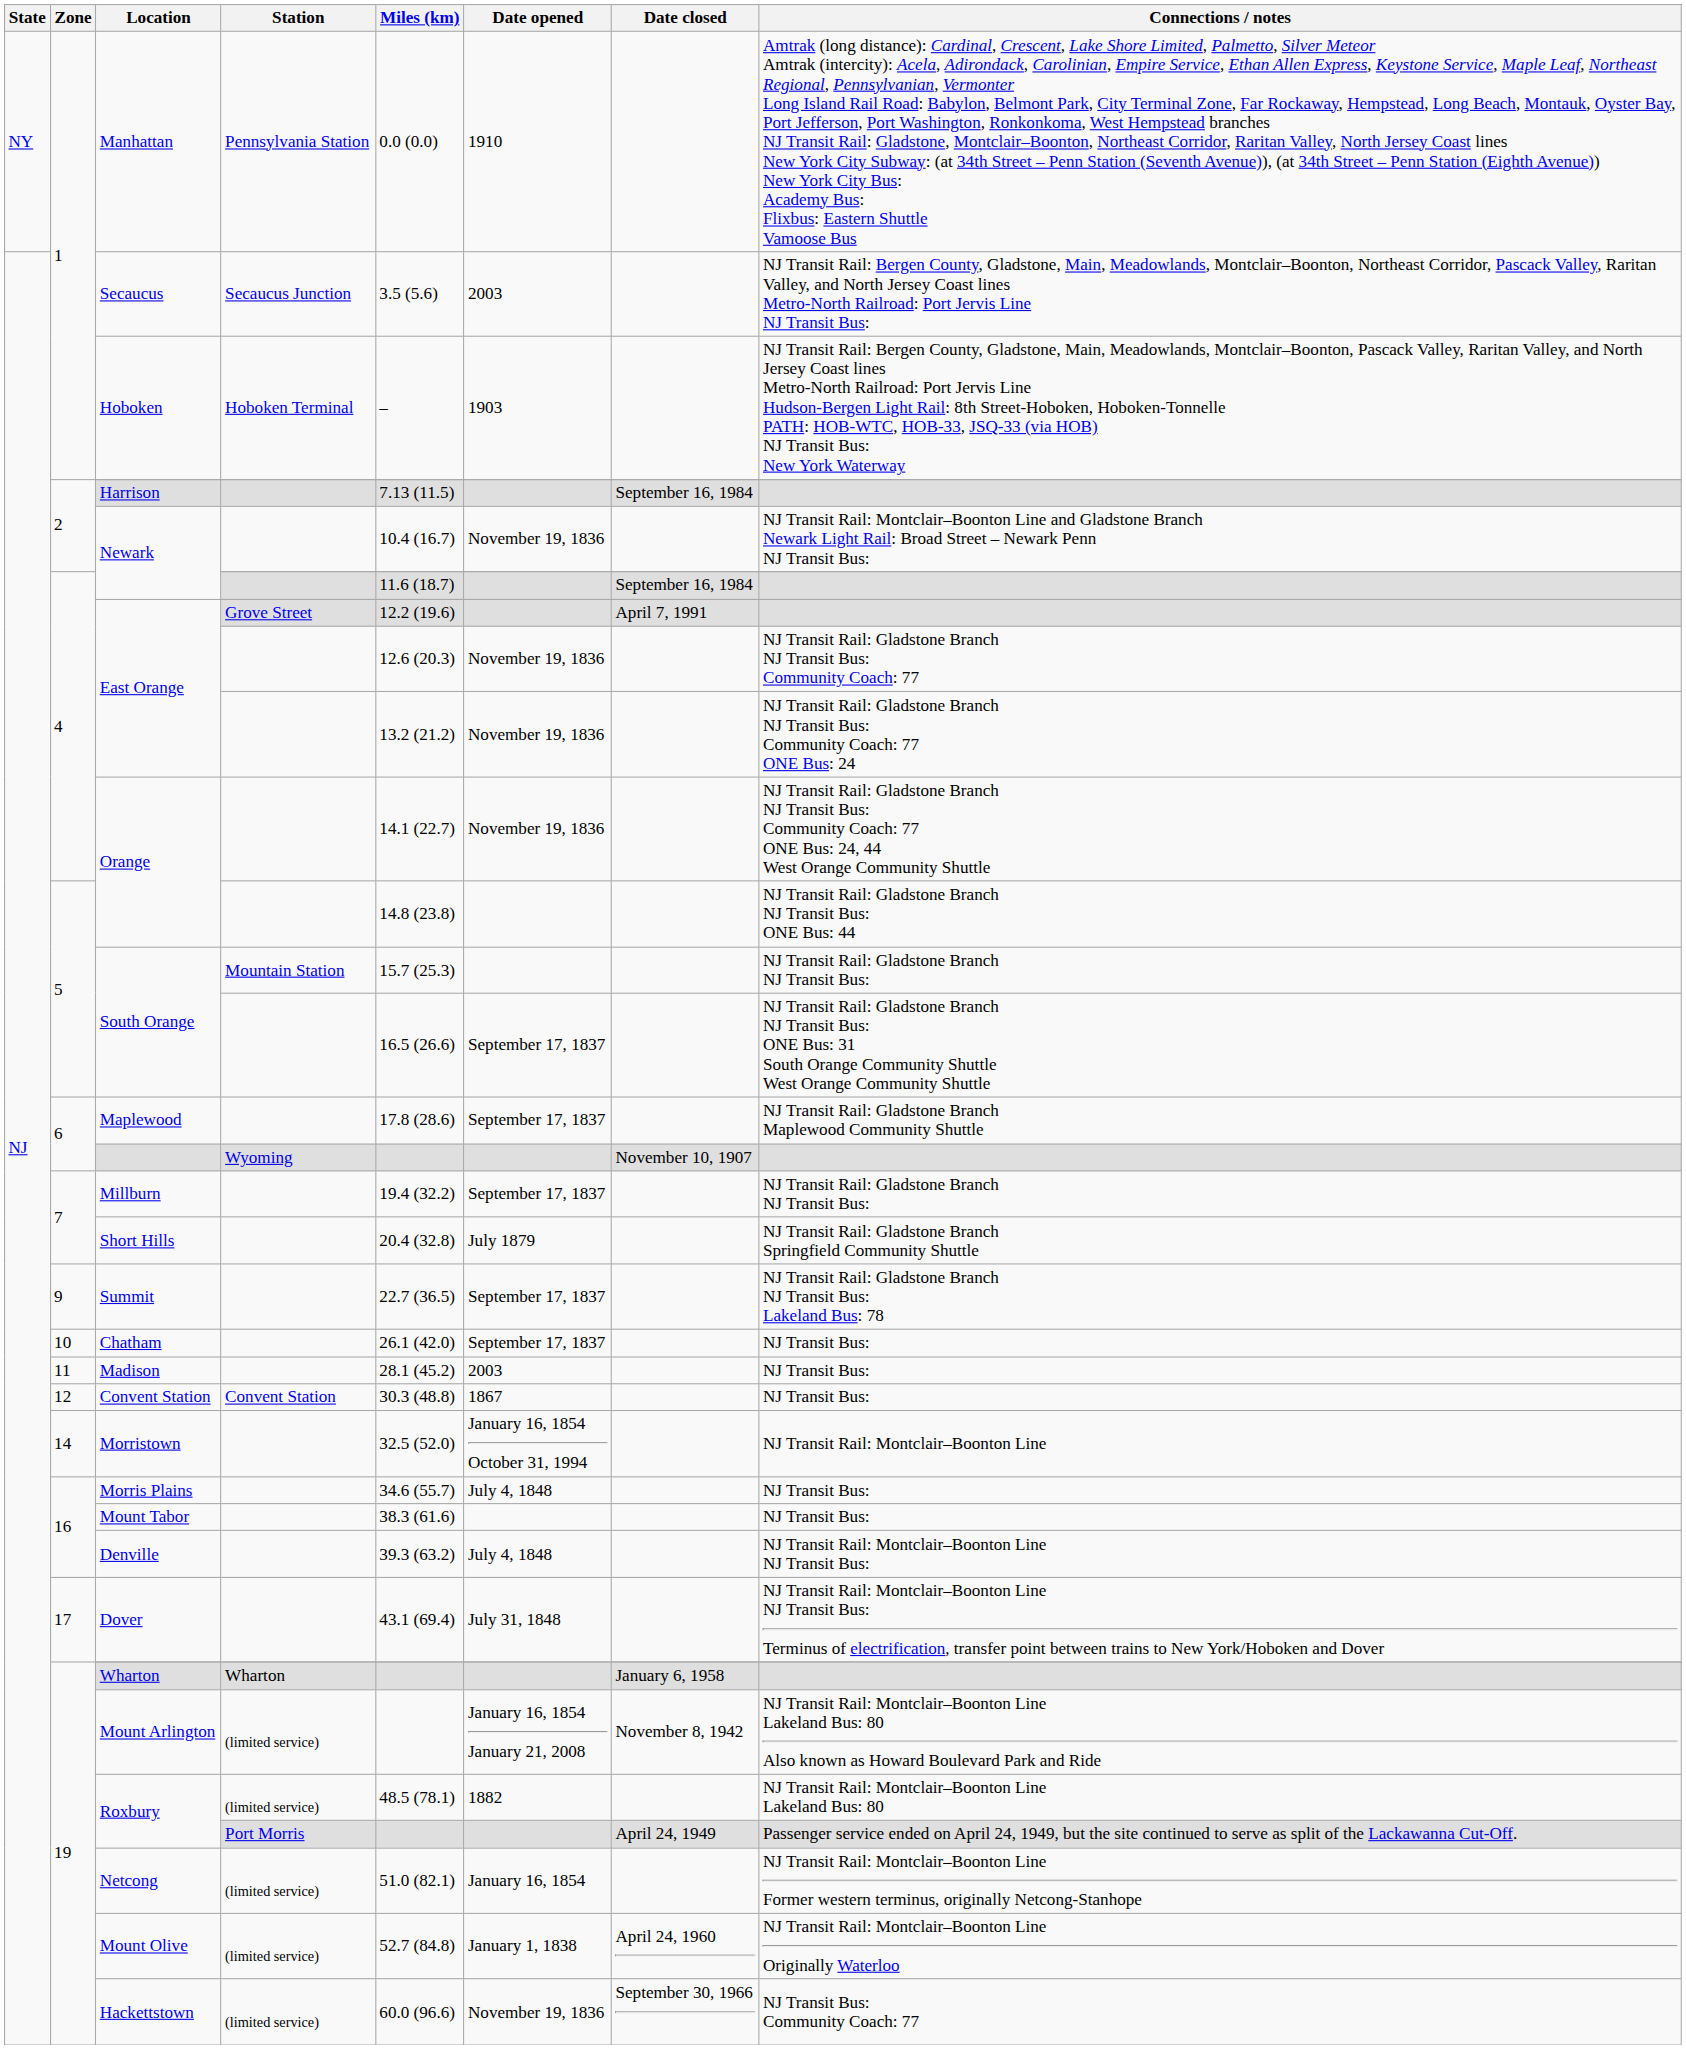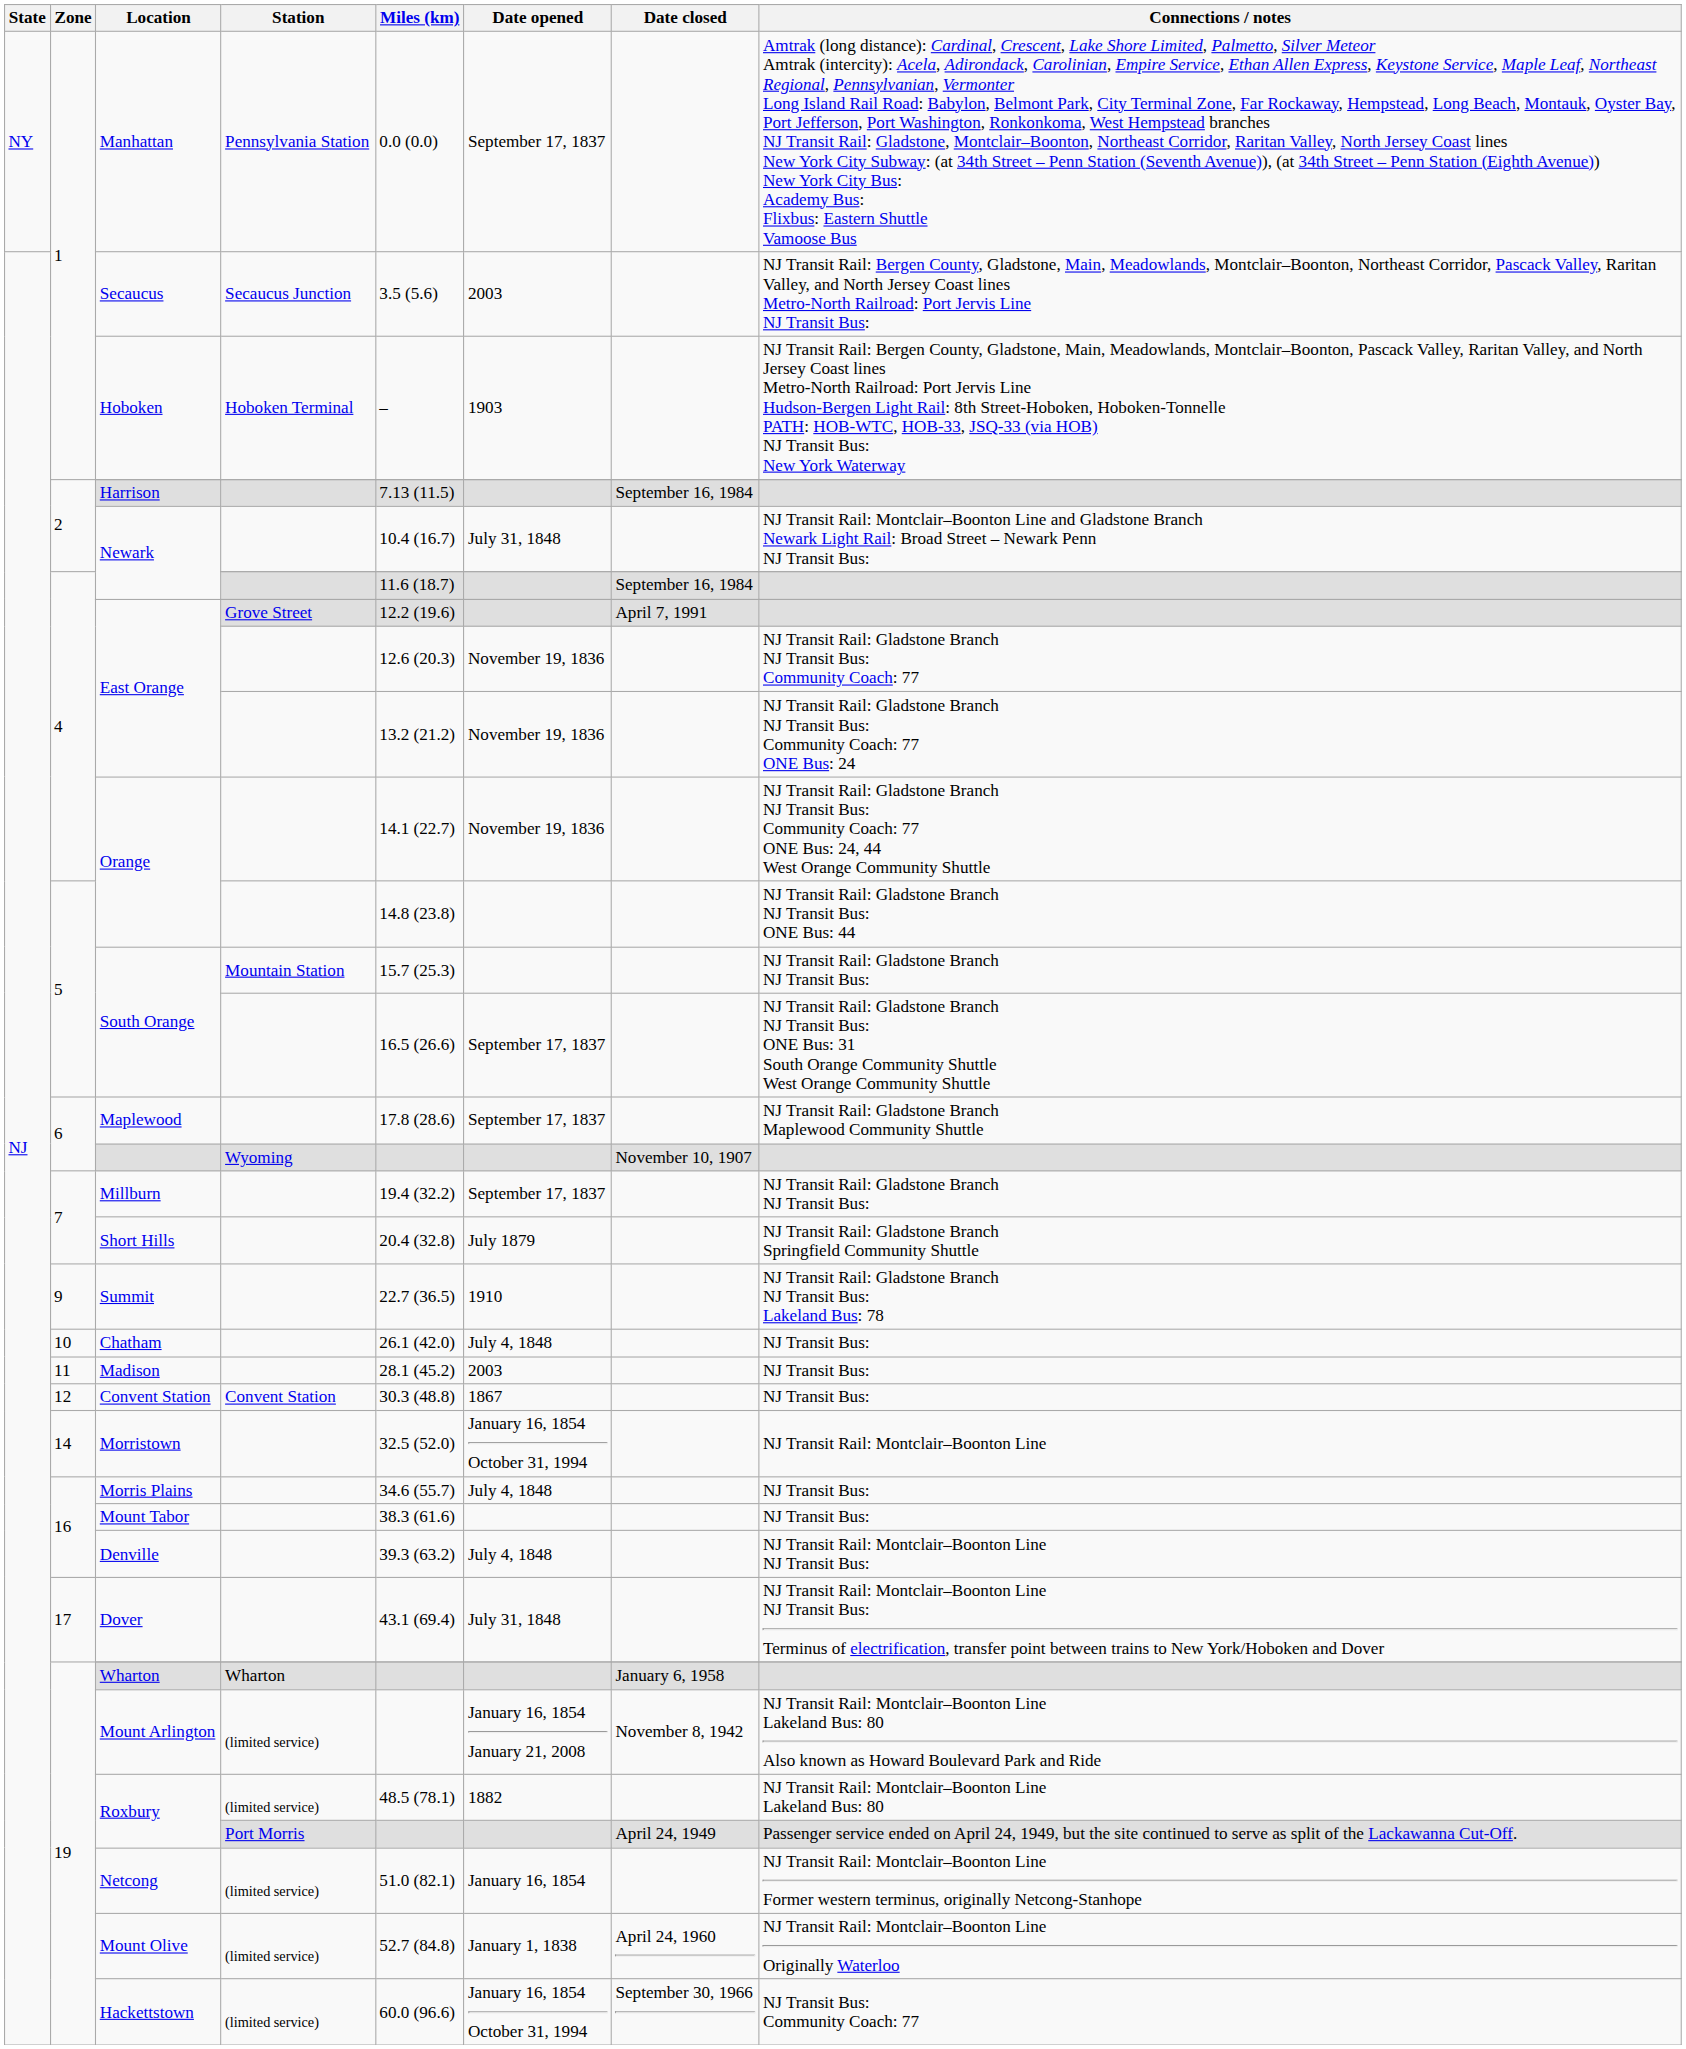 <table class="wikitable">
 <tr>
 <th>State</th>
 <th>Zone<br></th>
 <th>Location</th>
 <th>Station</th>
 <th><a href='#'>Miles (km)</a></th>
 <th>Date opened</th>
 <th>Date closed</th>
 <th width="55%">Connections / notes</th>
 </tr>
 <tr>
 <td><a href='#'>NY</a></td>
 <td rowspan=3>1</td>
 <td><a href='#'>Manhattan</a></td>
 <td><a href='#'>Pennsylvania Station</a> </td>
 <td>0.0 (0.0)</td>
-<td>1910</td>
+<td>September 17, 1837</td>
 <td></td>
 <td><a href='#'>Amtrak</a> (long distance): <em><a href='#'>Cardinal</a></em>, <em><a href='#'>Crescent</a></em>, <em><a href='#'>Lake Shore Limited</a></em>, <em><a href='#'>Palmetto</a></em>, <em><a href='#'>Silver Meteor</a></em><br>Amtrak (intercity): <em><a href='#'>Acela</a></em>, <em><a href='#'>Adirondack</a></em>, <em><a href='#'>Carolinian</a></em>, <em><a href='#'>Empire Service</a></em>, <em><a href='#'>Ethan Allen Express</a></em>, <em><a href='#'>Keystone Service</a></em>, <em><a href='#'>Maple Leaf</a></em>, <em><a href='#'>Northeast Regional</a></em>, <em><a href='#'>Pennsylvanian</a></em>, <em><a href='#'>Vermonter</a></em><br><a href='#'>Long Island Rail Road</a>: <a href='#'>Babylon</a>, <a href='#'>Belmont Park</a>, <a href='#'>City Terminal Zone</a>, <a href='#'>Far Rockaway</a>, <a href='#'>Hempstead</a>, <a href='#'>Long Beach</a>, <a href='#'>Montauk</a>, <a href='#'>Oyster Bay</a>, <a href='#'>Port Jefferson</a>, <a href='#'>Port Washington</a>, <a href='#'>Ronkonkoma</a>, <a href='#'>West Hempstead</a> branches<br><a href='#'>NJ Transit Rail</a>: <a href='#'>Gladstone</a>, <a href='#'>Montclair–Boonton</a>, <a href='#'>Northeast Corridor</a>, <a href='#'>Raritan Valley</a>, <a href='#'>North Jersey Coast</a> lines<br><a href='#'>New York City Subway</a>:  (at <a href='#'>34th Street – Penn Station (Seventh Avenue)</a>),  (at <a href='#'>34th Street – Penn Station (Eighth Avenue)</a>)<br><a href='#'>New York City Bus</a>: <br><a href='#'>Academy Bus</a>: <br><a href='#'>Flixbus</a>: <a href='#'>Eastern Shuttle</a><br><a href='#'>Vamoose Bus</a></td>
 </tr>
 <tr>
 <td rowspan=36><a href='#'>NJ</a></td>
 <td><a href='#'>Secaucus</a></td>
 <td><a href='#'>Secaucus Junction</a> </td>
 <td>3.5 (5.6)</td>
 <td>2003</td>
 <td></td>
 <td>NJ Transit Rail: <a href='#'>Bergen County</a>, Gladstone, <a href='#'>Main</a>, <a href='#'>Meadowlands</a>, Montclair–Boonton, Northeast Corridor, <a href='#'>Pascack Valley</a>, Raritan Valley, and North Jersey Coast lines<br><a href='#'>Metro-North Railroad</a>: <a href='#'>Port Jervis Line</a><br><a href='#'>NJ Transit Bus</a>: </td>
 </tr>
 <tr>
 <td><a href='#'>Hoboken</a></td>
 <td><a href='#'>Hoboken Terminal</a> </td>
 <td>–</td>
 <td>1903</td>
 <td></td>
 <td>NJ Transit Rail: Bergen County, Gladstone, Main, Meadowlands, Montclair–Boonton, Pascack Valley, Raritan Valley, and North Jersey Coast lines<br>Metro-North Railroad: Port Jervis Line<br><a href='#'>Hudson-Bergen Light Rail</a>: 8th Street-Hoboken, Hoboken-Tonnelle<br><a href='#'>PATH</a>: <a href='#'>HOB-WTC</a>, <a href='#'>HOB-33</a>, <a href='#'>JSQ-33 (via HOB)</a><br>NJ Transit Bus: <br><a href='#'>New York Waterway</a></td>
 </tr>
 <tr>
 <td rowspan=3>2</td>
 </tr>
 <tr bgcolor=dfdfdf>
 <td><a href='#'>Harrison</a></td>
 <td></td>
 <td>7.13 (11.5)</td>
 <td></td>
 <td>September 16, 1984</td>
 <td></td>
 </tr>
 <tr>
 <td rowspan=3><a href='#'>Newark</a></td>
 <td> </td>
 <td>10.4 (16.7)</td>
-<td>November 19, 1836</td>
+<td>July 31, 1848</td>
 <td></td>
 <td>NJ Transit Rail: Montclair–Boonton Line and Gladstone Branch<br><a href='#'>Newark Light Rail</a>: Broad Street – Newark Penn<br>NJ Transit Bus: </td>
 </tr>
 <tr>
 <td rowspan=7>4</td>
 </tr>
 <tr bgcolor=dfdfdf>
 <td></td>
 <td>11.6 (18.7)</td>
 <td></td>
 <td>September 16, 1984</td>
 <td></td>
 </tr>
 <tr>
 <td rowspan=4><a href='#'>East Orange</a></td>
 </tr>
 <tr bgcolor=dfdfdf>
 <td><a href='#'>Grove Street</a></td>
 <td>12.2 (19.6)</td>
 <td></td>
 <td>April 7, 1991</td>
 <td></td>
 </tr>
 <tr>
 <td> </td>
 <td>12.6 (20.3)</td>
 <td>November 19, 1836</td>
 <td></td>
 <td>NJ Transit Rail: Gladstone Branch<br>NJ Transit Bus: <br><a href='#'>Community Coach</a>: 77</td>
 </tr>
 <tr>
 <td></td>
 <td>13.2 (21.2)</td>
 <td>November 19, 1836</td>
 <td></td>
 <td>NJ Transit Rail: Gladstone Branch<br>NJ Transit Bus: <br>Community Coach: 77<br><a href='#'>ONE Bus</a>: 24</td>
 </tr>
 <tr>
 <td rowspan=2><a href='#'>Orange</a></td>
 <td></td>
 <td>14.1 (22.7)</td>
 <td>November 19, 1836</td>
 <td></td>
 <td>NJ Transit Rail: Gladstone Branch<br>NJ Transit Bus: <br>Community Coach: 77<br>ONE Bus: 24, 44<br>West Orange Community Shuttle</td>
 </tr>
 <tr>
 <td rowspan=3>5</td>
 <td></td>
 <td>14.8 (23.8)</td>
 <td></td>
 <td></td>
 <td>NJ Transit Rail: Gladstone Branch<br>NJ Transit Bus: <br>ONE Bus: 44</td>
 </tr>
 <tr>
 <td rowspan=2><a href='#'>South Orange</a></td>
 <td><a href='#'>Mountain Station</a></td>
 <td>15.7 (25.3)</td>
 <td></td>
 <td></td>
 <td>NJ Transit Rail: Gladstone Branch<br>NJ Transit Bus: </td>
 </tr>
 <tr>
 <td> </td>
 <td>16.5 (26.6)</td>
 <td>September 17, 1837</td>
 <td></td>
 <td>NJ Transit Rail: Gladstone Branch<br>NJ Transit Bus: <br>ONE Bus: 31<br>South Orange Community Shuttle<br>West Orange Community Shuttle</td>
 </tr>
 <tr>
 <td rowspan=2>6</td>
 <td><a href='#'>Maplewood</a></td>
 <td></td>
 <td>17.8 (28.6)</td>
 <td>September 17, 1837</td>
 <td></td>
 <td>NJ Transit Rail: Gladstone Branch<br>Maplewood Community Shuttle</td>
 </tr>
 <tr bgcolor=dfdfdf>
 <td></td>
 <td><a href='#'>Wyoming</a></td>
 <td></td>
 <td></td>
 <td>November 10, 1907</td>
 <td></td>
 </tr>
 <tr>
 <td rowspan=2>7</td>
 <td><a href='#'>Millburn</a></td>
 <td></td>
 <td>19.4 (32.2)</td>
 <td>September 17, 1837</td>
 <td></td>
 <td>NJ Transit Rail: Gladstone Branch<br>NJ Transit Bus: </td>
 </tr>
 <tr>
 <td><a href='#'>Short Hills</a></td>
 <td></td>
 <td>20.4 (32.8)</td>
 <td>July 1879</td>
 <td></td>
 <td>NJ Transit Rail: Gladstone Branch<br>Springfield Community Shuttle</td>
 </tr>
 <tr>
 <td>9</td>
 <td><a href='#'>Summit</a></td>
 <td> </td>
 <td>22.7 (36.5)</td>
-<td>September 17, 1837</td>
+<td>1910</td>
 <td></td>
 <td>NJ Transit Rail: Gladstone Branch<br>NJ Transit Bus: <br><a href='#'>Lakeland Bus</a>: 78</td>
 </tr>
 <tr>
 <td>10</td>
 <td><a href='#'>Chatham</a></td>
 <td></td>
 <td>26.1 (42.0)</td>
-<td>September 17, 1837</td>
+<td>July 4, 1848</td>
 <td></td>
 <td>NJ Transit Bus: </td>
 </tr>
 <tr>
 <td>11</td>
 <td><a href='#'>Madison</a></td>
 <td> </td>
 <td>28.1 (45.2)</td>
 <td>2003</td>
 <td></td>
 <td>NJ Transit Bus: </td>
 </tr>
 <tr>
 <td>12</td>
 <td><a href='#'>Convent Station</a></td>
 <td><a href='#'>Convent Station</a></td>
 <td>30.3 (48.8)</td>
 <td>1867</td>
 <td></td>
 <td>NJ Transit Bus: </td>
 </tr>
 <tr>
 <td>14</td>
 <td><a href='#'>Morristown</a></td>
 <td> </td>
 <td>32.5 (52.0)</td>
 <td>January 16, 1854<hr>October 31, 1994</td>
 <td></td>
 <td>NJ Transit Rail: Montclair–Boonton Line</td>
 </tr>
 <tr>
 <td rowspan=3>16</td>
 <td><a href='#'>Morris Plains</a></td>
 <td></td>
 <td>34.6 (55.7)</td>
 <td>July 4, 1848</td>
 <td></td>
 <td>NJ Transit Bus: </td>
 </tr>
 <tr>
 <td><a href='#'>Mount Tabor</a></td>
 <td></td>
 <td>38.3 (61.6)</td>
 <td></td>
 <td></td>
 <td>NJ Transit Bus: </td>
 </tr>
 <tr>
 <td><a href='#'>Denville</a></td>
 <td> </td>
 <td>39.3 (63.2)</td>
 <td>July 4, 1848</td>
 <td></td>
 <td>NJ Transit Rail: Montclair–Boonton Line<br>NJ Transit Bus: </td>
 </tr>
 <tr>
 <td>17</td>
 <td><a href='#'>Dover</a></td>
 <td> </td>
 <td>43.1 (69.4)</td>
 <td>July 31, 1848</td>
 <td></td>
 <td>NJ Transit Rail: Montclair–Boonton Line<br>NJ Transit Bus: <hr>Terminus of <a href='#'>electrification</a>, transfer point between trains to New York/Hoboken and Dover</td>
 </tr>
 <tr>
 <td rowspan=10>19</td>
 </tr>
 <tr bgcolor=dfdfdf>
 <td><a href='#'>Wharton</a></td>
 <td>Wharton</td>
 <td></td>
 <td></td>
 <td>January 6, 1958</td>
 <td></td>
 </tr>
 <tr>
 <td><a href='#'>Mount Arlington</a></td>
 <td> <br> <small>(limited service)</small></td>
 <td></td>
 <td>January 16, 1854<hr>January 21, 2008</td>
 <td>November 8, 1942</td>
 <td>NJ Transit Rail: Montclair–Boonton Line<br>Lakeland Bus: 80<hr>Also known as Howard Boulevard Park and Ride</td>
 </tr>
 <tr>
 <td rowspan=2><a href='#'>Roxbury</a></td>
 <td><br> <small>(limited service)</small></td>
 <td>48.5 (78.1)</td>
 <td>1882</td>
 <td></td>
 <td>NJ Transit Rail: Montclair–Boonton Line<br>Lakeland Bus: 80</td>
 </tr>
 <tr bgcolor=dfdfdf>
 <td><a href='#'>Port Morris</a></td>
 <td></td>
 <td></td>
 <td>April 24, 1949</td>
 <td>Passenger service ended on April 24, 1949, but the site continued to serve as split of the <a href='#'>Lackawanna Cut-Off</a>.</td>
 </tr>
 <tr>
 <td><a href='#'>Netcong</a></td>
 <td><br> <small>(limited service)</small></td>
 <td>51.0 (82.1)</td>
 <td>January 16, 1854</td>
 <td></td>
 <td>NJ Transit Rail: Montclair–Boonton Line<hr>Former western terminus, originally Netcong-Stanhope</td>
 </tr>
 <tr>
 <td><a href='#'>Mount Olive</a></td>
 <td> <br> <small>(limited service)</small></td>
 <td>52.7 (84.8)</td>
 <td>January 1, 1838</td>
 <td>April 24, 1960<hr></td>
 <td>NJ Transit Rail: Montclair–Boonton Line<hr>Originally <a href='#'>Waterloo</a></td>
 </tr>
 <tr>
 <td><a href='#'>Hackettstown</a></td>
 <td> <br> <small>(limited service)</small></td>
 <td>60.0 (96.6)</td>
-<td>November 19, 1836</td>
+<td>January 16, 1854<hr>October 31, 1994</td>
 <td>September 30, 1966<hr> </td>
 <td>NJ Transit Bus: <br>Community Coach: 77</td>
 </tr>
 </table>
